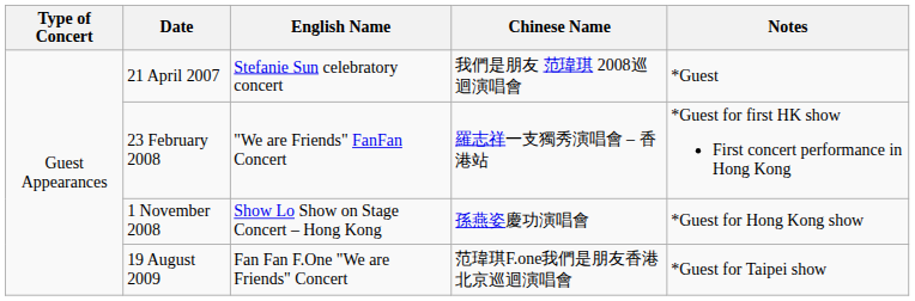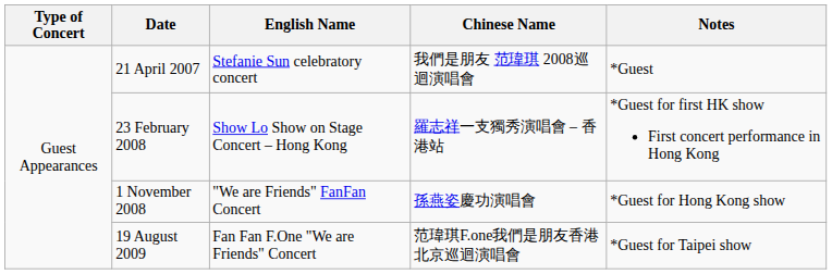 <table class="wikitable">
 <tr>
 <th>Type of Concert</th>
 <th>Date</th>
 <th>English Name</th>
 <th>Chinese Name</th>
 <th>Notes</th>
 </tr>
 <tr>
 <td style="text-align:center" rowspan=4>Guest Appearances</td>
 <td>21 April 2007</td>
 <td><a href='#'>Stefanie Sun</a> celebratory concert</td>
 <td>我們是朋友 <a href='#'>范瑋琪</a> 2008巡迴演唱會</td>
 <td>*Guest</td>
 </tr>
 <tr>
 <td>23 February 2008</td>
-<td>"We are Friends" <a href='#'>FanFan</a> Concert</td>
+<td><a href='#'>Show Lo</a> Show on Stage Concert – Hong Kong</td>
 <td><a href='#'>羅志祥</a>一支獨秀演唱會 – 香港站</td>
 <td>*Guest for first HK show<br><ul><li>First concert performance in Hong Kong</li></ul></td>
 </tr>
 <tr>
 <td>1 November 2008</td>
-<td><a href='#'>Show Lo</a> Show on Stage Concert – Hong Kong</td>
+<td>"We are Friends" <a href='#'>FanFan</a> Concert</td>
 <td><a href='#'>孫燕姿</a>慶功演唱會</td>
 <td>*Guest for Hong Kong show</td>
 </tr>
 <tr>
 <td>19 August 2009</td>
 <td>Fan Fan F.One "We are Friends"  Concert</td>
 <td>范瑋琪F.one我們是朋友香港北京巡迴演唱會</td>
 <td>*Guest for Taipei show</td>
 </tr>
 </table>
